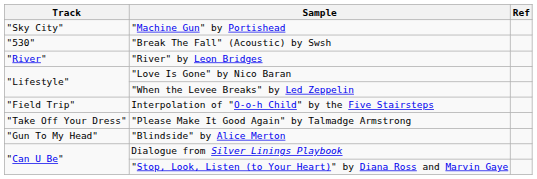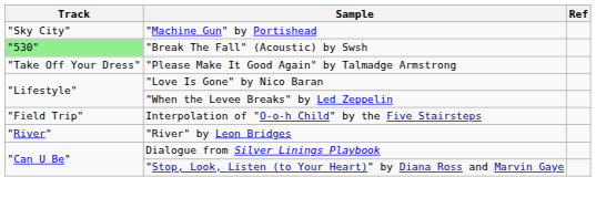 <table class="wikitable">
 <tr>
 <th>Track</th>
 <th>Sample</th>
 <th>Ref</th>
 </tr>
 <tr>
 <td>"Sky City"</td>
 <td>"<a href='#'>Machine Gun</a>" by <a href='#'>Portishead</a></td>
 <td></td>
 </tr>
 <tr>
-<td>"530"</td>
+<td style="background: lightgreen;">"530"</td>
 <td>"Break The Fall" (Acoustic) by Swsh</td>
 <td></td>
 </tr>
 <tr>
-<td>"<a href='#'>River</a>"</td>
-<td>"River" by <a href='#'>Leon Bridges</a></td>
+<td>"Take Off Your Dress"</td>
+<td>"Please Make It Good Again" by Talmadge Armstrong</td>
 <td></td>
 </tr>
 <tr>
 <td rowspan="2">"Lifestyle"</td>
 <td>"Love Is Gone" by Nico Baran</td>
 <td></td>
 </tr>
 <tr>
 <td>"When the Levee Breaks" by <a href='#'>Led Zeppelin</a></td>
 <td></td>
 </tr>
 <tr>
 <td>"Field Trip"</td>
 <td>Interpolation of "<a href='#'>O-o-h Child</a>" by the <a href='#'>Five Stairsteps</a></td>
 <td></td>
 </tr>
 <tr>
-<td>"Take Off Your Dress"</td>
-<td>"Please Make It Good Again" by Talmadge Armstrong</td>
-<td></td>
-</tr>
-<tr>
-<td>"Gun To My Head"</td>
-<td>"Blindside" by <a href='#'>Alice Merton</a></td>
+<td>"<a href='#'>River</a>"</td>
+<td>"River" by <a href='#'>Leon Bridges</a></td>
 <td></td>
 </tr>
 <tr>
 <td rowspan="2">"<a href='#'>Can U Be</a>"</td>
 <td>Dialogue from <a href='#'><em>Silver Linings Playbook</em></a></td>
 <td></td>
 </tr>
 <tr>
 <td>"<a href='#'>Stop, Look, Listen (to Your Heart)</a>" by <a href='#'>Diana Ross</a> and <a href='#'>Marvin Gaye</a></td>
 <td></td>
 </tr>
 </table>
